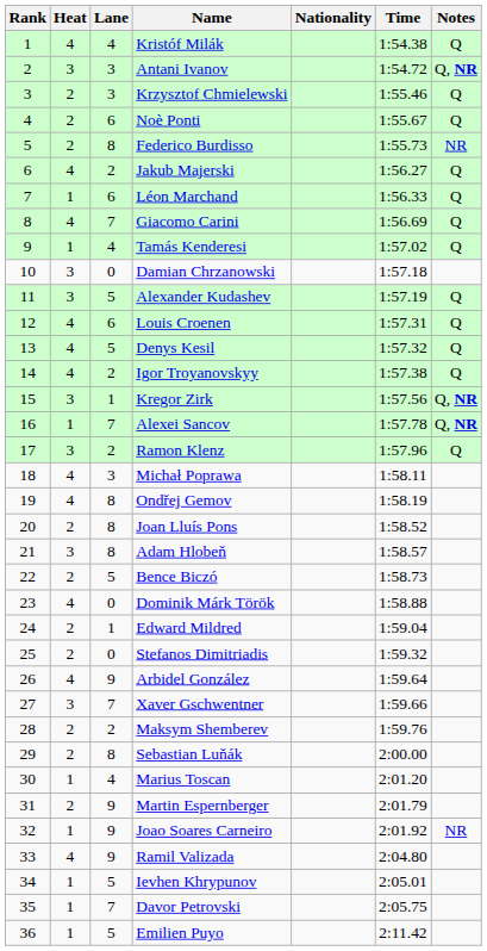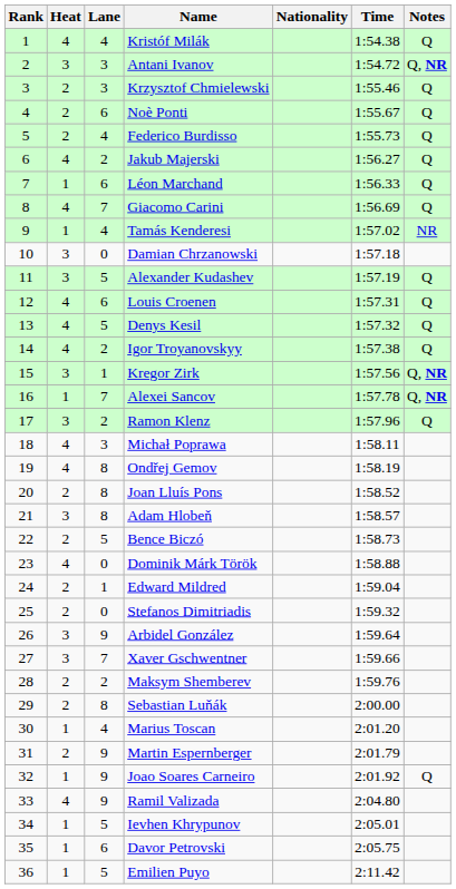 <table class="wikitable sortable" style="text-align:center">
 <tr>
 <th>Rank</th>
 <th>Heat</th>
 <th>Lane</th>
 <th>Name</th>
 <th>Nationality</th>
 <th>Time</th>
 <th>Notes</th>
 </tr>
 <tr bgcolor=ccffcc>
 <td>1</td>
 <td>4</td>
 <td>4</td>
 <td align=left><a href='#'>Kristóf Milák</a></td>
 <td align=left></td>
 <td>1:54.38</td>
 <td>Q</td>
 </tr>
 <tr bgcolor=ccffcc>
 <td>2</td>
 <td>3</td>
 <td>3</td>
 <td align=left><a href='#'>Antani Ivanov</a></td>
 <td align=left></td>
 <td>1:54.72</td>
 <td>Q, <strong><a href='#'>NR</a></strong></td>
 </tr>
 <tr bgcolor=ccffcc>
 <td>3</td>
 <td>2</td>
 <td>3</td>
 <td align=left><a href='#'>Krzysztof Chmielewski</a></td>
 <td align=left></td>
 <td>1:55.46</td>
 <td>Q</td>
 </tr>
 <tr bgcolor=ccffcc>
 <td>4</td>
 <td>2</td>
 <td>6</td>
 <td align=left><a href='#'>Noè Ponti</a></td>
 <td align=left></td>
 <td>1:55.67</td>
 <td>Q</td>
 </tr>
 <tr bgcolor=ccffcc>
 <td>5</td>
 <td>2</td>
-<td>8</td>
+<td>4</td>
 <td align=left><a href='#'>Federico Burdisso</a></td>
 <td align=left></td>
 <td>1:55.73</td>
-<td><a href='#'>NR</a></td>
+<td>Q</td>
 </tr>
 <tr bgcolor=ccffcc>
 <td>6</td>
 <td>4</td>
 <td>2</td>
 <td align=left><a href='#'>Jakub Majerski</a></td>
 <td align=left></td>
 <td>1:56.27</td>
 <td>Q</td>
 </tr>
 <tr bgcolor=ccffcc>
 <td>7</td>
 <td>1</td>
 <td>6</td>
 <td align=left><a href='#'>Léon Marchand</a></td>
 <td align=left></td>
 <td>1:56.33</td>
 <td>Q</td>
 </tr>
 <tr bgcolor=ccffcc>
 <td>8</td>
 <td>4</td>
 <td>7</td>
 <td align=left><a href='#'>Giacomo Carini</a></td>
 <td align=left></td>
 <td>1:56.69</td>
 <td>Q</td>
 </tr>
 <tr bgcolor=ccffcc>
 <td>9</td>
 <td>1</td>
 <td>4</td>
 <td align=left><a href='#'>Tamás Kenderesi</a></td>
 <td align=left></td>
 <td>1:57.02</td>
-<td>Q</td>
+<td><a href='#'>NR</a></td>
 </tr>
 <tr>
 <td>10</td>
 <td>3</td>
 <td>0</td>
 <td align=left><a href='#'>Damian Chrzanowski</a></td>
 <td align=left></td>
 <td>1:57.18</td>
 <td></td>
 </tr>
 <tr bgcolor=ccffcc>
 <td>11</td>
 <td>3</td>
 <td>5</td>
 <td align=left><a href='#'>Alexander Kudashev</a></td>
 <td align=left></td>
 <td>1:57.19</td>
 <td>Q</td>
 </tr>
 <tr bgcolor=ccffcc>
 <td>12</td>
 <td>4</td>
 <td>6</td>
 <td align=left><a href='#'>Louis Croenen</a></td>
 <td align=left></td>
 <td>1:57.31</td>
 <td>Q</td>
 </tr>
 <tr bgcolor=ccffcc>
 <td>13</td>
 <td>4</td>
 <td>5</td>
 <td align=left><a href='#'>Denys Kesil</a></td>
 <td align=left></td>
 <td>1:57.32</td>
 <td>Q</td>
 </tr>
 <tr bgcolor=ccffcc>
 <td>14</td>
 <td>4</td>
 <td>2</td>
 <td align=left><a href='#'>Igor Troyanovskyy</a></td>
 <td align=left></td>
 <td>1:57.38</td>
 <td>Q</td>
 </tr>
 <tr bgcolor=ccffcc>
 <td>15</td>
 <td>3</td>
 <td>1</td>
 <td align=left><a href='#'>Kregor Zirk</a></td>
 <td align=left></td>
 <td>1:57.56</td>
 <td>Q, <strong><a href='#'>NR</a></strong></td>
 </tr>
 <tr bgcolor=ccffcc>
 <td>16</td>
 <td>1</td>
 <td>7</td>
 <td align=left><a href='#'>Alexei Sancov</a></td>
 <td align=left></td>
 <td>1:57.78</td>
 <td>Q, <strong><a href='#'>NR</a></strong></td>
 </tr>
 <tr bgcolor=ccffcc>
 <td>17</td>
 <td>3</td>
 <td>2</td>
 <td align=left><a href='#'>Ramon Klenz</a></td>
 <td align=left></td>
 <td>1:57.96</td>
 <td>Q</td>
 </tr>
 <tr>
 <td>18</td>
 <td>4</td>
 <td>3</td>
 <td align=left><a href='#'>Michał Poprawa</a></td>
 <td align=left></td>
 <td>1:58.11</td>
 <td></td>
 </tr>
 <tr>
 <td>19</td>
 <td>4</td>
 <td>8</td>
 <td align=left><a href='#'>Ondřej Gemov</a></td>
 <td align=left></td>
 <td>1:58.19</td>
 <td></td>
 </tr>
 <tr>
 <td>20</td>
 <td>2</td>
 <td>8</td>
 <td align=left><a href='#'>Joan Lluís Pons</a></td>
 <td align=left></td>
 <td>1:58.52</td>
 <td></td>
 </tr>
 <tr>
 <td>21</td>
 <td>3</td>
 <td>8</td>
 <td align=left><a href='#'>Adam Hlobeň</a></td>
 <td align=left></td>
 <td>1:58.57</td>
 <td></td>
 </tr>
 <tr>
 <td>22</td>
 <td>2</td>
 <td>5</td>
 <td align=left><a href='#'>Bence Biczó</a></td>
 <td align=left></td>
 <td>1:58.73</td>
 <td></td>
 </tr>
 <tr>
 <td>23</td>
 <td>4</td>
 <td>0</td>
 <td align=left><a href='#'>Dominik Márk Török</a></td>
 <td align=left></td>
 <td>1:58.88</td>
 <td></td>
 </tr>
 <tr>
 <td>24</td>
 <td>2</td>
 <td>1</td>
 <td align=left><a href='#'>Edward Mildred</a></td>
 <td align=left></td>
 <td>1:59.04</td>
 <td></td>
 </tr>
 <tr>
 <td>25</td>
 <td>2</td>
 <td>0</td>
 <td align=left><a href='#'>Stefanos Dimitriadis</a></td>
 <td align=left></td>
 <td>1:59.32</td>
 <td></td>
 </tr>
 <tr>
 <td>26</td>
-<td>4</td>
+<td>3</td>
 <td>9</td>
 <td align=left><a href='#'>Arbidel González</a></td>
 <td align=left></td>
 <td>1:59.64</td>
 <td></td>
 </tr>
 <tr>
 <td>27</td>
 <td>3</td>
 <td>7</td>
 <td align=left><a href='#'>Xaver Gschwentner</a></td>
 <td align=left></td>
 <td>1:59.66</td>
 <td></td>
 </tr>
 <tr>
 <td>28</td>
 <td>2</td>
 <td>2</td>
 <td align=left><a href='#'>Maksym Shemberev</a></td>
 <td align=left></td>
 <td>1:59.76</td>
 <td></td>
 </tr>
 <tr>
 <td>29</td>
 <td>2</td>
 <td>8</td>
 <td align=left><a href='#'>Sebastian Luňák</a></td>
 <td align=left></td>
 <td>2:00.00</td>
 <td></td>
 </tr>
 <tr>
 <td>30</td>
 <td>1</td>
 <td>4</td>
 <td align=left><a href='#'>Marius Toscan</a></td>
 <td align=left></td>
 <td>2:01.20</td>
 <td></td>
 </tr>
 <tr>
 <td>31</td>
 <td>2</td>
 <td>9</td>
 <td align=left><a href='#'>Martin Espernberger</a></td>
 <td align=left></td>
 <td>2:01.79</td>
 <td></td>
 </tr>
 <tr>
 <td>32</td>
 <td>1</td>
 <td>9</td>
 <td align=left><a href='#'>Joao Soares Carneiro</a></td>
 <td align=left></td>
 <td>2:01.92</td>
-<td><a href='#'>NR</a></td>
+<td>Q</td>
 </tr>
 <tr>
 <td>33</td>
 <td>4</td>
 <td>9</td>
 <td align=left><a href='#'>Ramil Valizada</a></td>
 <td align=left></td>
 <td>2:04.80</td>
 <td></td>
 </tr>
 <tr>
 <td>34</td>
 <td>1</td>
 <td>5</td>
 <td align=left><a href='#'>Ievhen Khrypunov</a></td>
 <td align=left></td>
 <td>2:05.01</td>
 <td></td>
 </tr>
 <tr>
 <td>35</td>
 <td>1</td>
-<td>7</td>
+<td>6</td>
 <td align=left><a href='#'>Davor Petrovski</a></td>
 <td align=left></td>
 <td>2:05.75</td>
 <td></td>
 </tr>
 <tr>
 <td>36</td>
 <td>1</td>
 <td>5</td>
 <td align=left><a href='#'>Emilien Puyo</a></td>
 <td align=left></td>
 <td>2:11.42</td>
 <td></td>
 </tr>
 </table>
